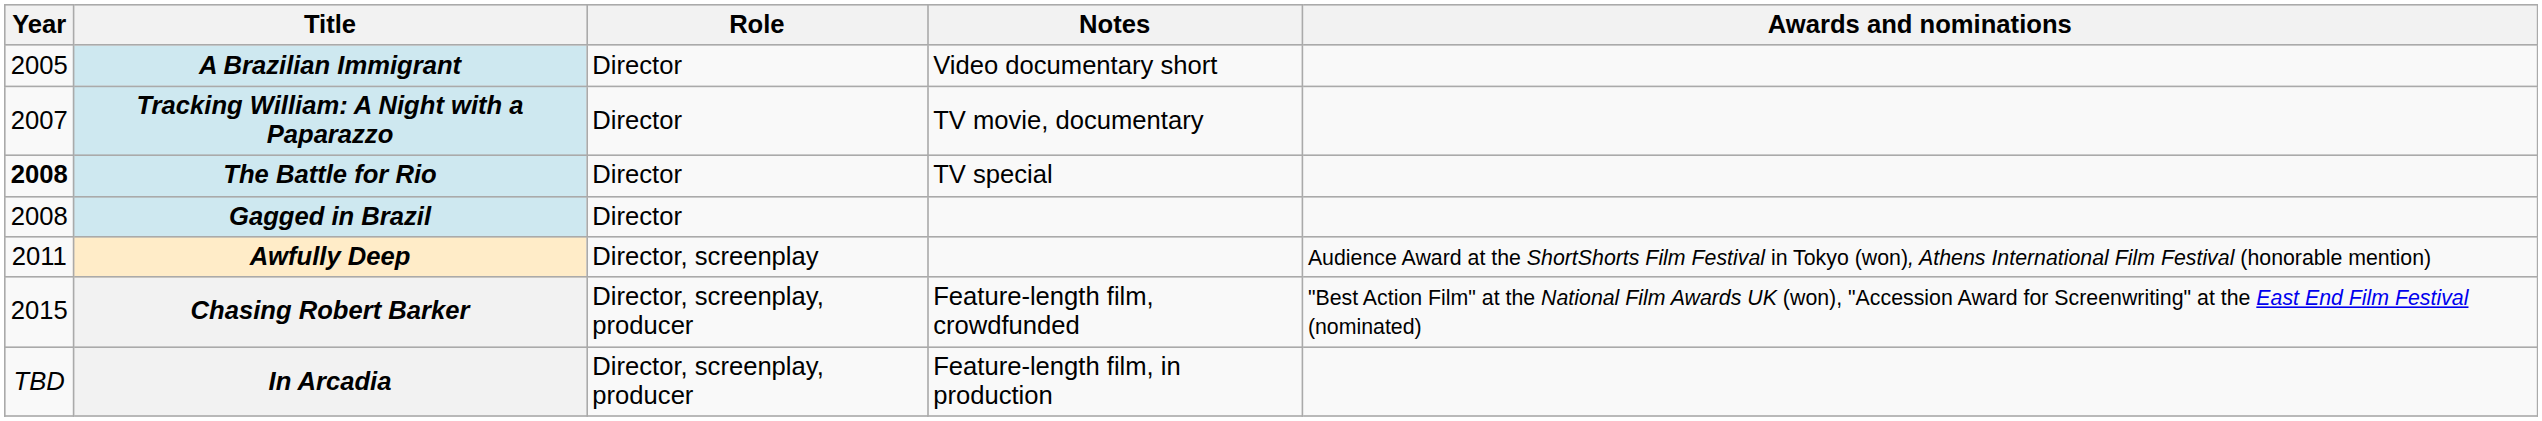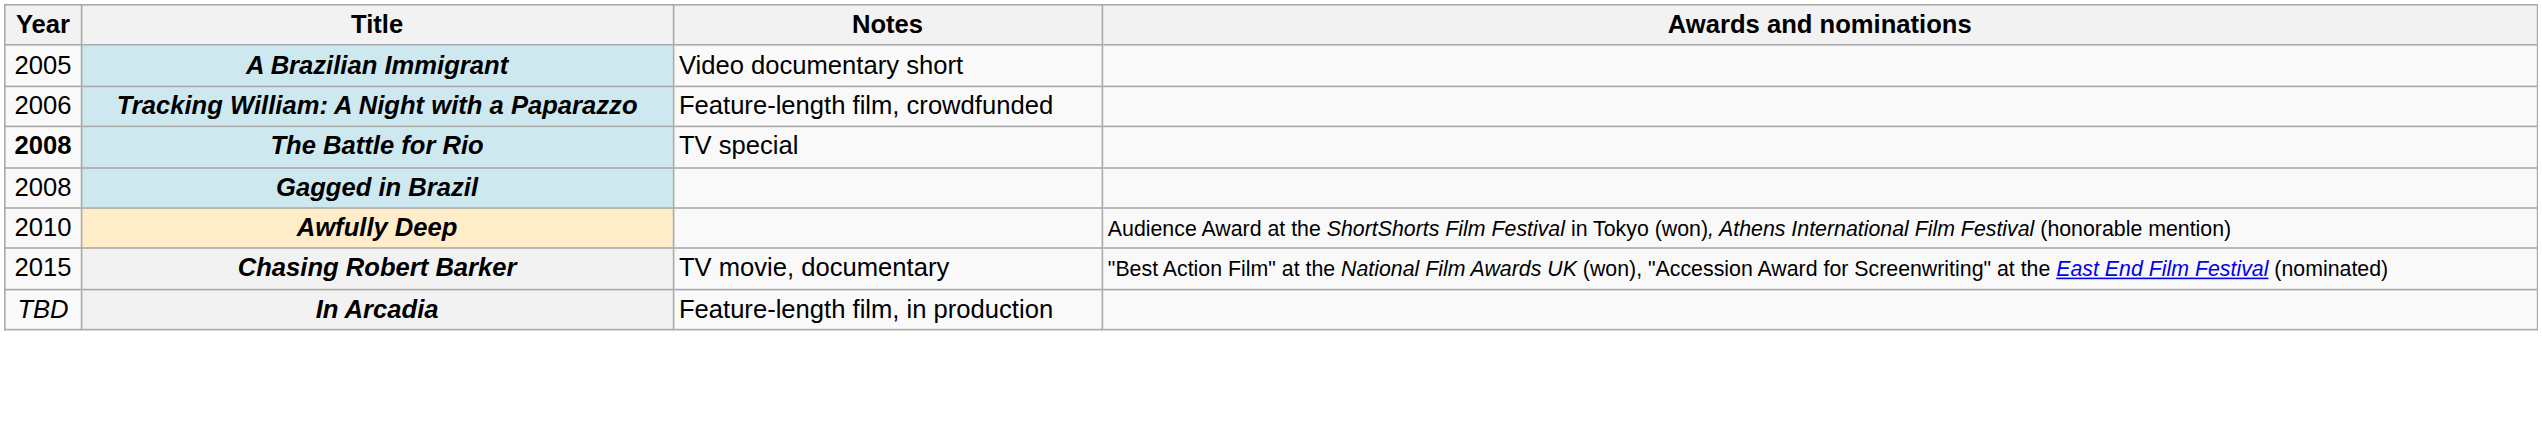 <table class="wikitable plainrowheaders sortable" style="width:100%;">
 <tr>
 <th scope="col">Year</th>
 <th scope="col">Title</th>
-<th>Role</th>
 <th scope="col">Notes</th>
 <th>Awards and nominations</th>
 </tr>
 <tr>
 <td style="text-align:center;">2005</td>
 <th scope="row" style="background-color:#CEE8F0;"><em>A Brazilian Immigrant </em></th>
-<td>Director</td>
 <td>Video documentary short</td>
 <td></td>
 </tr>
 <tr>
-<td style="text-align:center;">2007</td>
+<td style="text-align:center;">2006</td>
 <th scope="row" style="background-color:#CEE8F0;"><em>Tracking William: A Night with a Paparazzo</em> </th>
-<td>Director</td>
-<td>TV movie, documentary</td>
+<td>Feature-length film, crowdfunded</td>
 <td></td>
 </tr>
 <tr>
 <td style="text-align:center;"><strong>2008</strong></td>
 <th scope="row" style="background-color:#CEE8F0;"><em>The Battle for Rio</em> </th>
-<td>Director</td>
 <td>TV special</td>
 <td></td>
 </tr>
 <tr>
 <td style="text-align:center;">2008</td>
 <th scope="row" style="background-color:#CEE8F0;"><em>Gagged in Brazil</em> </th>
-<td>Director</td>
 <td></td>
 <td></td>
 </tr>
 <tr>
-<td style="text-align:center;">2011</td>
+<td style="text-align:center;">2010</td>
 <th scope="row" style="background-color:#FFECC8;"><em>Awfully Deep </em></th>
-<td>Director, screenplay</td>
 <td></td>
 <td><small>Audience Award at the <em>ShortShorts Film Festival</em> in Tokyo (won)<em>, Athens International Film Festival</em> (honorable mention)</small></td>
 </tr>
 <tr>
 <td style="text-align:center;">2015</td>
 <th scope="row"><em>Chasing Robert Barker</em></th>
-<td>Director, screenplay, producer</td>
-<td>Feature-length film, crowdfunded</td>
+<td>TV movie, documentary</td>
 <td><small>"Best Action Film" at the <em>National Film Awards UK</em> (won), "Accession Award for Screenwriting" at the <em><a href='#'>East End Film Festival</a></em> (nominated)</small></td>
 </tr>
 <tr>
 <td style="text-align:center;"><em>TBD</em></td>
 <th scope="row"><em>In Arcadia</em></th>
-<td>Director, screenplay, producer</td>
 <td>Feature-length film, in production</td>
 <td></td>
 </tr>
 </table>
